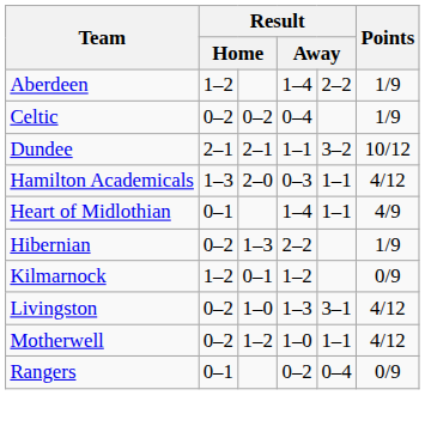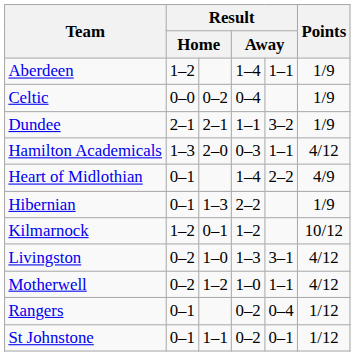 <table class="wikitable" style="text-align:center">
 <tr>
 <th rowspan=2>Team</th>
 <th colspan=4>Result</th>
 <th rowspan=2>Points</th>
 </tr>
 <tr>
 <th colspan=2>Home</th>
 <th colspan=2>Away</th>
 </tr>
 <tr>
 <td align=left><a href='#'>Aberdeen</a></td>
 <td>1–2</td>
 <td></td>
 <td>1–4</td>
-<td>2–2</td>
+<td>1–1</td>
 <td>1/9</td>
 </tr>
 <tr>
 <td align=left><a href='#'>Celtic</a></td>
-<td>0–2</td>
+<td>0–0</td>
 <td>0–2</td>
 <td>0–4</td>
 <td></td>
 <td>1/9</td>
 </tr>
 <tr>
 <td align=left><a href='#'>Dundee</a></td>
 <td>2–1</td>
 <td>2–1</td>
 <td>1–1</td>
 <td>3–2</td>
-<td>10/12</td>
+<td>1/9</td>
 </tr>
 <tr>
 <td align=left><a href='#'>Hamilton Academicals</a></td>
 <td>1–3</td>
 <td>2–0</td>
 <td>0–3</td>
 <td>1–1</td>
 <td>4/12</td>
 </tr>
 <tr>
 <td align=left><a href='#'>Heart of Midlothian</a></td>
 <td>0–1</td>
 <td></td>
 <td>1–4</td>
-<td>1–1</td>
+<td>2–2</td>
 <td>4/9</td>
 </tr>
 <tr>
 <td align=left><a href='#'>Hibernian</a></td>
-<td>0–2</td>
+<td>0–1</td>
 <td>1–3</td>
 <td>2–2</td>
 <td></td>
 <td>1/9</td>
 </tr>
 <tr>
 <td align=left><a href='#'>Kilmarnock</a></td>
 <td>1–2</td>
 <td>0–1</td>
 <td>1–2</td>
 <td></td>
-<td>0/9</td>
+<td>10/12</td>
 </tr>
 <tr>
 <td align=left><a href='#'>Livingston</a></td>
 <td>0–2</td>
 <td>1–0</td>
 <td>1–3</td>
 <td>3–1</td>
 <td>4/12</td>
 </tr>
 <tr>
 <td align=left><a href='#'>Motherwell</a></td>
 <td>0–2</td>
 <td>1–2</td>
 <td>1–0</td>
 <td>1–1</td>
 <td>4/12</td>
 </tr>
 <tr>
 <td align=left><a href='#'>Rangers</a></td>
 <td>0–1</td>
 <td></td>
 <td>0–2</td>
 <td>0–4</td>
-<td>0/9</td>
+<td>1/12</td>
+</tr>
+<tr>
+<td align=left><a href='#'>St Johnstone</a></td>
+<td>0–1</td>
+<td>1–1</td>
+<td>0–2</td>
+<td>0–1</td>
+<td>1/12</td>
 </tr>
 </table>
